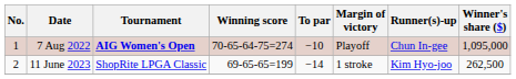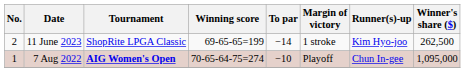 <table class="wikitable" style="font-size:95%;">
 <tr>
 <th>No.</th>
 <th>Date</th>
 <th>Tournament</th>
 <th>Winning score</th>
 <th>To par</th>
 <th>Margin of<br>victory</th>
 <th>Runner(s)-up</th>
 <th>Winner's<br>share (<a href='#'>$</a>)</th>
+</tr>
+<tr>
+<td align=center>2</td>
+<td align=right>11 June <a href='#'>2023</a></td>
+<td><a href='#'>ShopRite LPGA Classic</a></td>
+<td align=right>69-65-65=199 </td>
+<td align=center>−14</td>
+<td>1 stroke</td>
+<td> <a href='#'>Kim Hyo-joo</a></td>
+<td align=center>262,500</td>
 </tr>
 <tr style="background:#e5d1cb;">
 <td align=center>1</td>
 <td align=right>7 Aug <a href='#'>2022</a></td>
 <td><strong><a href='#'>AIG Women's Open</a></strong></td>
 <td align=right>70-65-64-75=274</td>
 <td align=center>−10</td>
 <td>Playoff</td>
 <td> <a href='#'>Chun In-gee</a></td>
 <td align=center>1,095,000</td>
 </tr>
 <tr>
-<td align=center>2</td>
-<td align=right>11 June <a href='#'>2023</a></td>
-<td><a href='#'>ShopRite LPGA Classic</a></td>
-<td align=right>69-65-65=199 </td>
-<td align=center>−14</td>
-<td>1 stroke</td>
-<td> <a href='#'>Kim Hyo-joo</a></td>
-<td align=center>262,500</td>
-</tr>
-<tr>
 </tr>
 </table>
